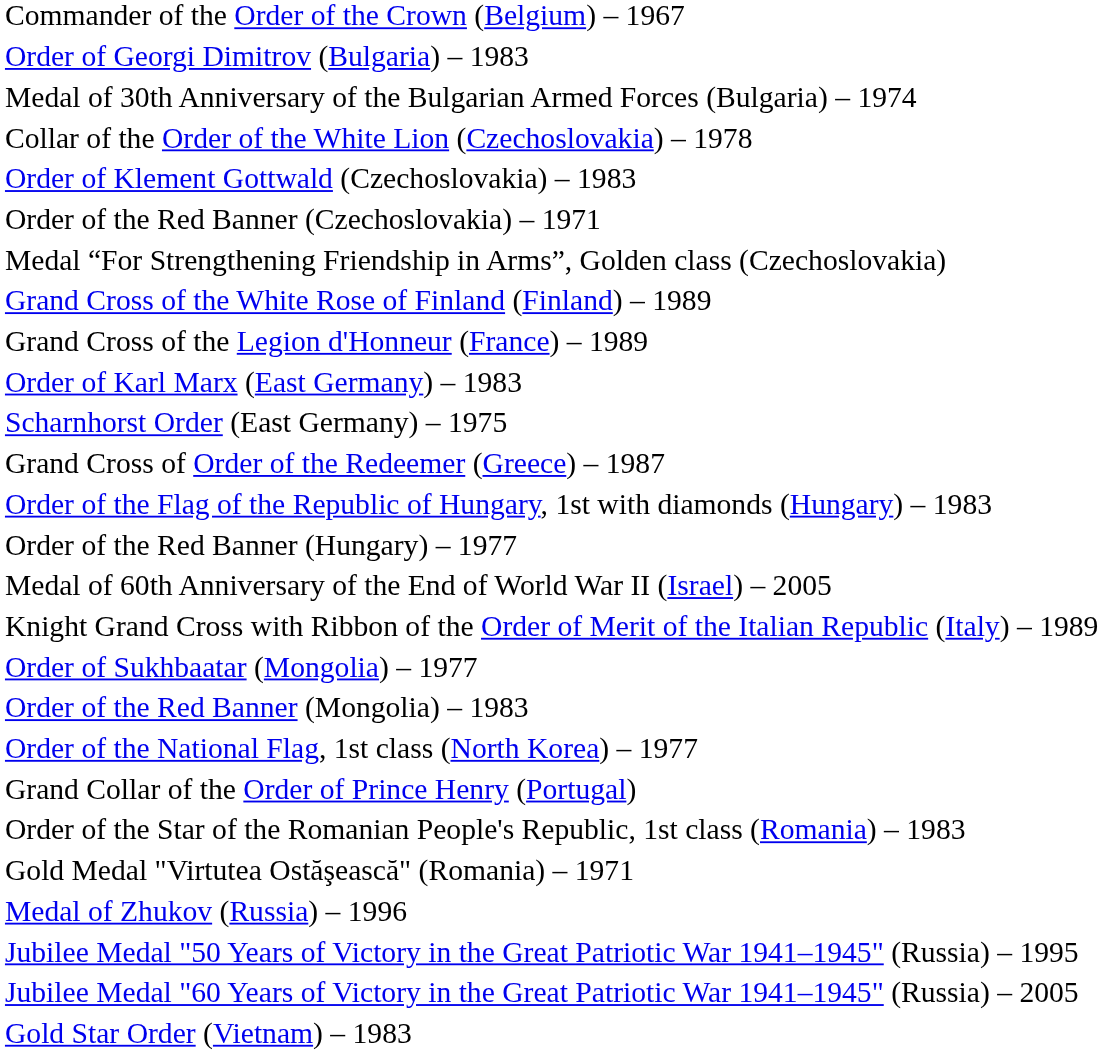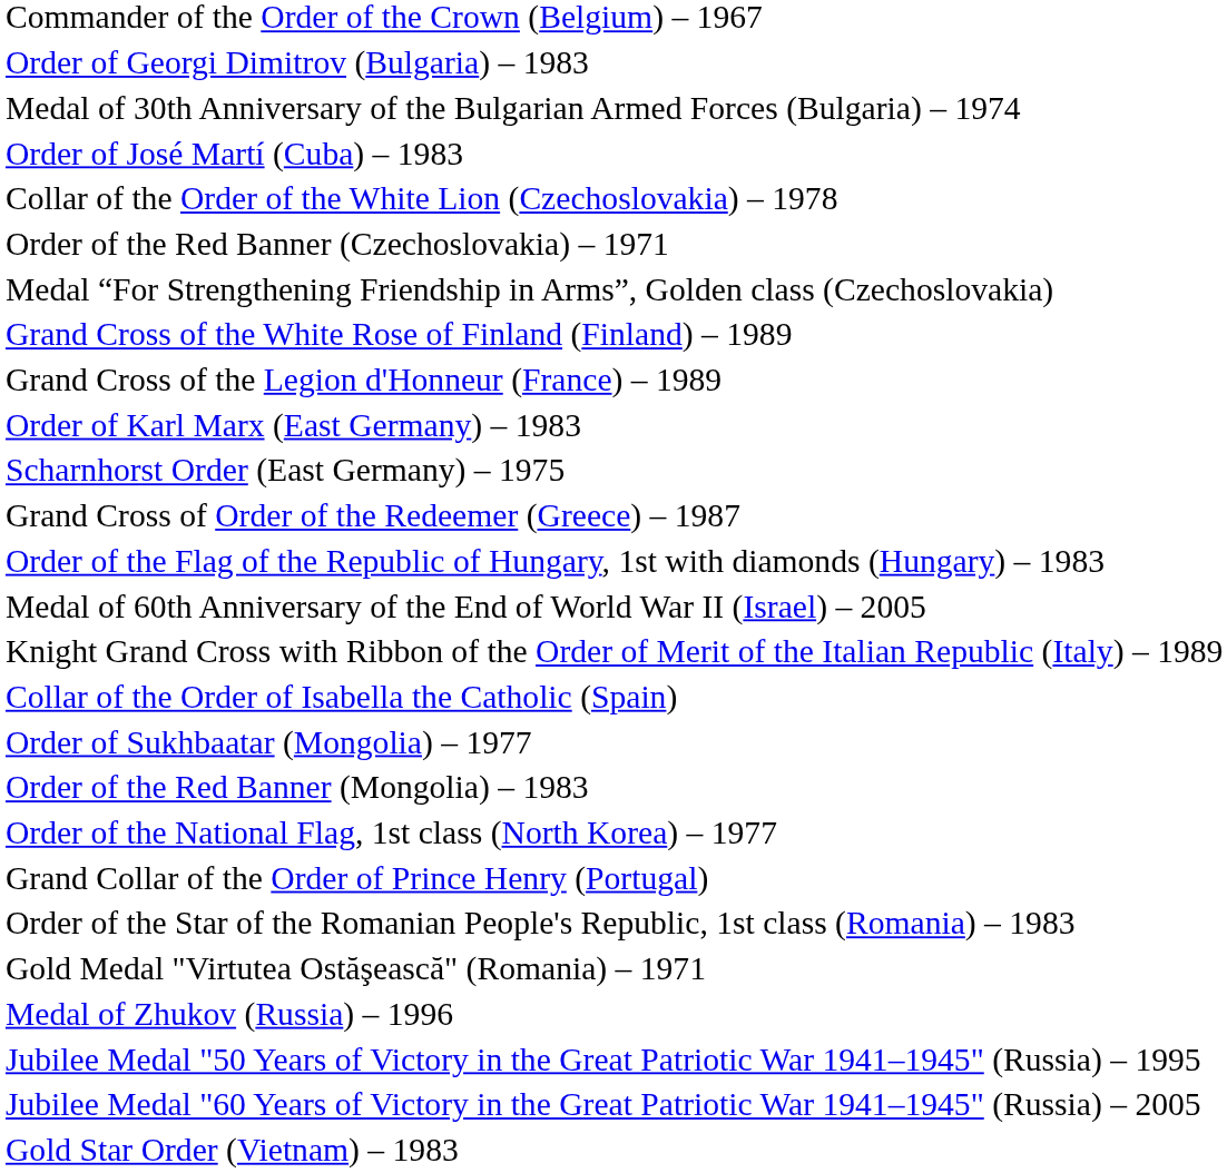 <table>
 <tr>
 <td></td>
 <td>Commander of the <a href='#'>Order of the Crown</a> (<a href='#'>Belgium</a>) – 1967</td>
 </tr>
 <tr>
 <td></td>
 <td><a href='#'>Order of Georgi Dimitrov</a> (<a href='#'>Bulgaria</a>) – 1983</td>
 </tr>
 <tr>
 <td></td>
 <td>Medal of 30th Anniversary of the Bulgarian Armed Forces (Bulgaria) – 1974</td>
 </tr>
 <tr>
 <td></td>
-<td>Collar of the <a href='#'>Order of the White Lion</a> (<a href='#'>Czechoslovakia</a>) – 1978</td>
+<td><a href='#'>Order of José Martí</a> (<a href='#'>Cuba</a>) – 1983</td>
 </tr>
 <tr>
 <td></td>
-<td><a href='#'>Order of Klement Gottwald</a> (Czechoslovakia)	– 1983</td>
+<td>Collar of the <a href='#'>Order of the White Lion</a> (<a href='#'>Czechoslovakia</a>) – 1978</td>
 </tr>
 <tr>
 <td></td>
 <td>Order of the Red Banner (Czechoslovakia) – 1971</td>
 </tr>
 <tr>
 <td></td>
 <td>Medal “For Strengthening Friendship in Arms”, Golden class (Czechoslovakia)</td>
 </tr>
 <tr>
 <td></td>
 <td><a href='#'>Grand Cross of the White Rose of Finland</a> (<a href='#'>Finland</a>) – 1989</td>
 </tr>
 <tr>
 <td></td>
 <td>Grand Cross of the <a href='#'>Legion d'Honneur</a> (<a href='#'>France</a>) – 1989</td>
 </tr>
 <tr>
 <td></td>
 <td><a href='#'>Order of Karl Marx</a> (<a href='#'>East Germany</a>) – 1983</td>
 </tr>
 <tr>
 <td></td>
 <td><a href='#'>Scharnhorst Order</a> (East Germany) – 1975</td>
 </tr>
 <tr>
 <td></td>
 <td>Grand Cross of <a href='#'>Order of the Redeemer</a> (<a href='#'>Greece</a>) – 1987</td>
 </tr>
 <tr>
 <td></td>
 <td><a href='#'>Order of the Flag of the Republic of Hungary</a>, 1st with diamonds (<a href='#'>Hungary</a>) – 1983</td>
 </tr>
 <tr>
 <td></td>
-<td>Order of the Red Banner (Hungary) – 1977</td>
-</tr>
-<tr>
-<td></td>
 <td>Medal of 60th Anniversary of the End of World War II (<a href='#'>Israel</a>) – 2005</td>
 </tr>
 <tr>
 <td></td>
 <td>Knight Grand Cross with Ribbon of the <a href='#'>Order of Merit of the Italian Republic</a> (<a href='#'>Italy</a>) – 1989</td>
+</tr>
+<tr>
+<td></td>
+<td><a href='#'>Collar of the Order of Isabella the Catholic</a> (<a href='#'>Spain</a>)</td>
 </tr>
 <tr>
 <td></td>
 <td><a href='#'>Order of Sukhbaatar</a> (<a href='#'>Mongolia</a>) – 1977</td>
 </tr>
 <tr>
 <td></td>
 <td><a href='#'>Order of the Red Banner</a> (Mongolia) – 1983</td>
 </tr>
 <tr>
 <td></td>
 <td><a href='#'>Order of the National Flag</a>, 1st class (<a href='#'>North Korea</a>) – 1977</td>
 </tr>
 <tr>
 <td></td>
 <td>Grand Collar of the <a href='#'>Order of Prince Henry</a> (<a href='#'>Portugal</a>)</td>
 </tr>
 <tr>
 <td></td>
 <td>Order of the Star of the Romanian People's Republic, 1st class (<a href='#'>Romania</a>) – 1983</td>
 </tr>
 <tr>
 <td></td>
 <td>Gold Medal "Virtutea Ostăşească" (Romania) – 1971</td>
 </tr>
 <tr>
 <td></td>
 <td><a href='#'>Medal of Zhukov</a> (<a href='#'>Russia</a>) – 1996</td>
 </tr>
 <tr>
 <td></td>
 <td><a href='#'>Jubilee Medal "50 Years of Victory in the Great Patriotic War 1941–1945"</a> (Russia) – 1995</td>
 </tr>
 <tr>
 <td></td>
 <td><a href='#'>Jubilee Medal "60 Years of Victory in the Great Patriotic War 1941–1945"</a> (Russia) – 2005</td>
 </tr>
 <tr>
 <td></td>
 <td><a href='#'>Gold Star Order</a> (<a href='#'>Vietnam</a>) – 1983</td>
 </tr>
 </table>
